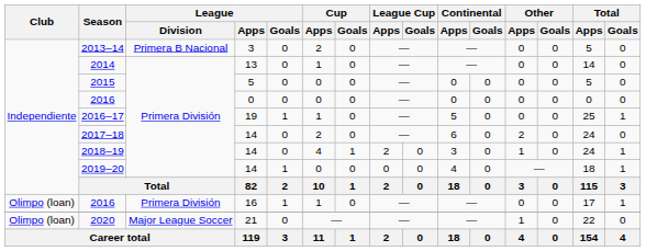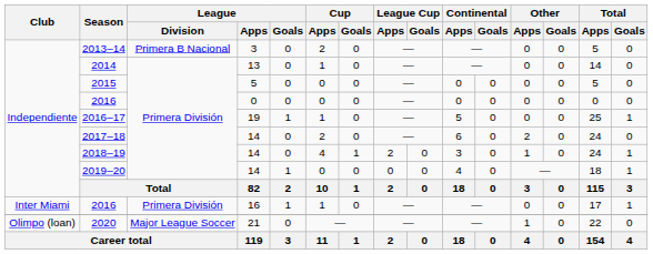 <table class="wikitable" style="text-align:center">
 <tr>
 <th rowspan="2">Club</th>
 <th rowspan="2">Season</th>
 <th colspan="3">League</th>
 <th colspan="2">Cup</th>
 <th colspan="2">League Cup</th>
 <th colspan="2">Continental</th>
 <th colspan="2">Other</th>
 <th colspan="2">Total</th>
 </tr>
 <tr>
 <th>Division</th>
 <th>Apps</th>
 <th>Goals</th>
 <th>Apps</th>
 <th>Goals</th>
 <th>Apps</th>
 <th>Goals</th>
 <th>Apps</th>
 <th>Goals</th>
 <th>Apps</th>
 <th>Goals</th>
 <th>Apps</th>
 <th>Goals</th>
 </tr>
 <tr>
 <td rowspan="9"><a href='#'>Independiente</a></td>
 <td><a href='#'>2013–14</a></td>
 <td rowspan="1"><a href='#'>Primera B Nacional</a></td>
 <td>3</td>
 <td>0</td>
 <td>2</td>
 <td>0</td>
 <td colspan="2">—</td>
 <td colspan="2">—</td>
 <td>0</td>
 <td>0</td>
 <td>5</td>
 <td>0</td>
 </tr>
 <tr>
 <td><a href='#'>2014</a></td>
 <td rowspan="7"><a href='#'>Primera División</a></td>
 <td>13</td>
 <td>0</td>
 <td>1</td>
 <td>0</td>
 <td colspan="2">—</td>
 <td colspan="2">—</td>
 <td>0</td>
 <td>0</td>
 <td>14</td>
 <td>0</td>
 </tr>
 <tr>
 <td><a href='#'>2015</a></td>
 <td>5</td>
 <td>0</td>
 <td>0</td>
 <td>0</td>
 <td colspan="2">—</td>
 <td>0</td>
 <td>0</td>
 <td>0</td>
 <td>0</td>
 <td>5</td>
 <td>0</td>
 </tr>
 <tr>
 <td><a href='#'>2016</a></td>
 <td>0</td>
 <td>0</td>
 <td>0</td>
 <td>0</td>
 <td colspan="2">—</td>
 <td>0</td>
 <td>0</td>
 <td>0</td>
 <td>0</td>
 <td>0</td>
 <td>0</td>
 </tr>
 <tr>
 <td><a href='#'>2016–17</a></td>
 <td>19</td>
 <td>1</td>
 <td>1</td>
 <td>0</td>
 <td colspan="2">—</td>
 <td>5</td>
 <td>0</td>
 <td>0</td>
 <td>0</td>
 <td>25</td>
 <td>1</td>
 </tr>
 <tr>
 <td><a href='#'>2017–18</a></td>
 <td>14</td>
 <td>0</td>
 <td>2</td>
 <td>0</td>
 <td colspan="2">—</td>
 <td>6</td>
 <td>0</td>
 <td>2</td>
 <td>0</td>
 <td>24</td>
 <td>0</td>
 </tr>
 <tr>
 <td><a href='#'>2018–19</a></td>
 <td>14</td>
 <td>0</td>
 <td>4</td>
 <td>1</td>
 <td>2</td>
 <td>0</td>
 <td>3</td>
 <td>0</td>
 <td>1</td>
 <td>0</td>
 <td>24</td>
 <td>1</td>
 </tr>
 <tr>
 <td><a href='#'>2019–20</a></td>
 <td>14</td>
 <td>1</td>
 <td>0</td>
 <td>0</td>
 <td>0</td>
 <td>0</td>
 <td>4</td>
 <td>0</td>
 <td colspan="2">—</td>
 <td>18</td>
 <td>1</td>
 </tr>
 <tr>
 <th colspan="2">Total</th>
 <th>82</th>
 <th>2</th>
 <th>10</th>
 <th>1</th>
 <th>2</th>
 <th>0</th>
 <th>18</th>
 <th>0</th>
 <th>3</th>
 <th>0</th>
 <th>115</th>
 <th>3</th>
 </tr>
 <tr>
-<td rowspan="1"><a href='#'>Olimpo</a> (loan)</td>
+<td rowspan="1"><a href='#'>Inter Miami</a></td>
 <td><a href='#'>2016</a></td>
 <td rowspan="1"><a href='#'>Primera División</a></td>
 <td>16</td>
 <td>1</td>
 <td>1</td>
 <td>0</td>
 <td colspan="2">—</td>
 <td colspan="2">—</td>
 <td>0</td>
 <td>0</td>
 <td>17</td>
 <td>1</td>
 </tr>
 <tr>
 </tr>
 <tr>
 <td rowspan="1"><a href='#'>Olimpo</a> (loan)</td>
 <td><a href='#'>2020</a></td>
 <td rowspan="1"><a href='#'>Major League Soccer</a></td>
 <td>21</td>
 <td>0</td>
 <td colspan="2">—</td>
 <td colspan="2">—</td>
 <td colspan="2">—</td>
 <td>1</td>
 <td>0</td>
 <td>22</td>
 <td>0</td>
 </tr>
 <tr>
 <th colspan="3">Career total</th>
 <th>119</th>
 <th>3</th>
 <th>11</th>
 <th>1</th>
 <th>2</th>
 <th>0</th>
 <th>18</th>
 <th>0</th>
 <th>4</th>
 <th>0</th>
 <th>154</th>
 <th>4</th>
 </tr>
 </table>
